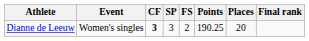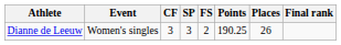 <table class="wikitable" border="1" style="font-size:90%">
 <tr>
 <th>Athlete</th>
 <th>Event</th>
 <th>CF</th>
 <th>SP</th>
 <th>FS</th>
 <th>Points</th>
 <th>Places</th>
 <th>Final rank</th>
 </tr>
 <tr align=center>
 <td align=left><a href='#'>Dianne de Leeuw</a></td>
 <td>Women's singles</td>
-<td><strong>3</strong></td>
+<td>3</td>
 <td>3</td>
 <td>2</td>
 <td>190.25</td>
-<td>20</td>
+<td>26</td>
 <td></td>
 </tr>
 </table>
